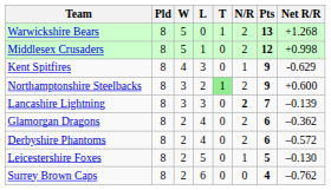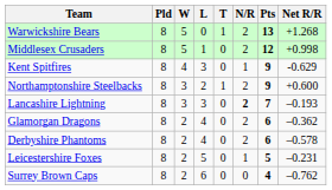 <table class="wikitable" style="text-align:center">
 <tr>
 <th width=200>Team</th>
 <th width=20>Pld</th>
 <th width=20>W</th>
 <th width=20>L</th>
 <th width=20>T</th>
 <th width=20>N/R</th>
 <th width=20>Pts</th>
 <th width=60>Net R/R</th>
 </tr>
 <tr style="background:#ccffcc">
 <td align=left><a href='#'>Warwickshire Bears</a></td>
 <td>8</td>
 <td>5</td>
 <td>0</td>
 <td>1</td>
 <td>2</td>
 <td><strong>13</strong></td>
 <td>+1.268</td>
 </tr>
 <tr style="background:#ccffcc">
 <td align=left><a href='#'>Middlesex Crusaders</a></td>
 <td>8</td>
 <td>5</td>
 <td>1</td>
 <td>0</td>
 <td>2</td>
 <td><strong>12</strong></td>
 <td>+0.998</td>
 </tr>
 <tr>
 <td align=left><a href='#'>Kent Spitfires</a></td>
 <td>8</td>
 <td>4</td>
 <td>3</td>
 <td>0</td>
 <td>1</td>
 <td><strong>9</strong></td>
 <td>-0.629</td>
 </tr>
 <tr>
 <td align=left><a href='#'>Northamptonshire Steelbacks</a></td>
 <td>8</td>
 <td>3</td>
 <td>2</td>
-<td style="background: lightgreen;">1</td>
+<td>1</td>
 <td>2</td>
 <td><strong>9</strong></td>
 <td>+0.600</td>
 </tr>
 <tr>
 <td align=left><a href='#'>Lancashire Lightning</a></td>
 <td>8</td>
 <td>3</td>
 <td>3</td>
 <td>0</td>
 <td><strong>2</strong></td>
 <td><strong>7</strong></td>
-<td>–0.139</td>
+<td>–0.193</td>
 </tr>
 <tr>
 <td align=left><a href='#'>Glamorgan Dragons</a></td>
 <td>8</td>
 <td>2</td>
 <td>4</td>
 <td>0</td>
 <td>2</td>
 <td><strong>6</strong></td>
 <td>–0.362</td>
 </tr>
 <tr>
 <td align=left><a href='#'>Derbyshire Phantoms</a></td>
 <td>8</td>
 <td>2</td>
 <td>4</td>
 <td>0</td>
 <td>2</td>
 <td><strong>6</strong></td>
-<td>–0.572</td>
+<td>–0.578</td>
 </tr>
 <tr>
 <td align=left><a href='#'>Leicestershire Foxes</a></td>
 <td>8</td>
 <td>2</td>
 <td>5</td>
 <td>0</td>
 <td>1</td>
 <td><strong>5</strong></td>
-<td>–0.130</td>
+<td>–0.231</td>
 </tr>
 <tr>
 <td align=left><a href='#'>Surrey Brown Caps</a></td>
 <td>8</td>
 <td>2</td>
 <td>6</td>
 <td>0</td>
 <td>0</td>
 <td><strong>4</strong></td>
 <td>–0.762</td>
 </tr>
 </table>
